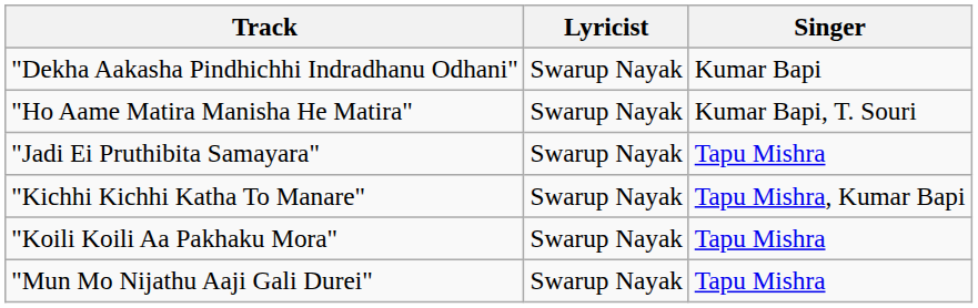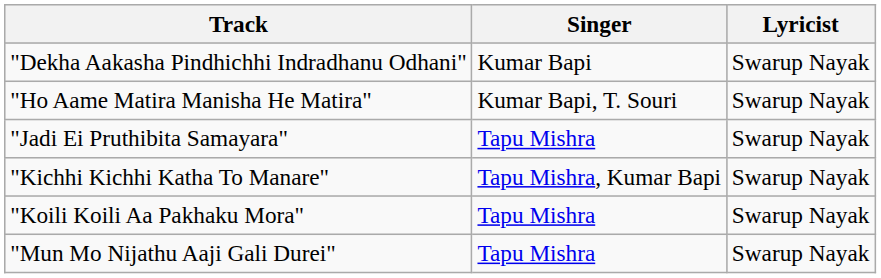 <table class="wikitable" style="font-size:95%;">
 <tr>
 <th>Track</th>
+<th>Singer</th>
 <th>Lyricist</th>
-<th>Singer</th>
 </tr>
 <tr>
 <td>"Dekha Aakasha Pindhichhi Indradhanu Odhani"</td>
+<td>Kumar Bapi</td>
 <td>Swarup Nayak</td>
-<td>Kumar Bapi</td>
 </tr>
 <tr>
 <td>"Ho Aame Matira Manisha He Matira"</td>
+<td>Kumar Bapi, T. Souri</td>
 <td>Swarup Nayak</td>
-<td>Kumar Bapi, T. Souri</td>
 </tr>
 <tr>
 <td>"Jadi Ei Pruthibita Samayara"</td>
+<td><a href='#'>Tapu Mishra</a></td>
 <td>Swarup Nayak</td>
-<td><a href='#'>Tapu Mishra</a></td>
 </tr>
 <tr>
 <td>"Kichhi Kichhi Katha To Manare"</td>
+<td><a href='#'>Tapu Mishra</a>, Kumar Bapi</td>
 <td>Swarup Nayak</td>
-<td><a href='#'>Tapu Mishra</a>, Kumar Bapi</td>
 </tr>
 <tr>
 <td>"Koili Koili Aa Pakhaku Mora"</td>
+<td><a href='#'>Tapu Mishra</a></td>
 <td>Swarup Nayak</td>
-<td><a href='#'>Tapu Mishra</a></td>
 </tr>
 <tr>
 <td>"Mun Mo Nijathu Aaji Gali Durei"</td>
+<td><a href='#'>Tapu Mishra</a></td>
 <td>Swarup Nayak</td>
-<td><a href='#'>Tapu Mishra</a></td>
 </tr>
 </table>
